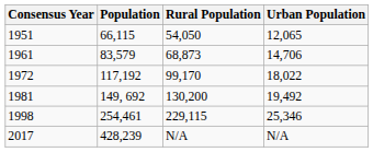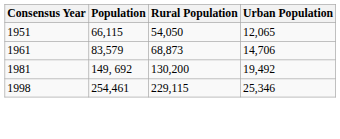 <table class="wikitable" style="margin:1em auto;">
 <tr>
 <th>Consensus Year</th>
 <th>Population</th>
 <th>Rural Population</th>
 <th>Urban Population</th>
 </tr>
 <tr>
 <td>1951</td>
 <td>66,115</td>
 <td>54,050</td>
 <td>12,065</td>
 </tr>
 <tr>
 <td>1961</td>
 <td>83,579</td>
 <td>68,873</td>
 <td>14,706</td>
 </tr>
 <tr>
-<td>1972</td>
-<td>117,192</td>
-<td>99,170</td>
-<td>18,022</td>
-</tr>
-<tr>
 <td>1981</td>
 <td>149, 692</td>
 <td>130,200</td>
 <td>19,492</td>
 </tr>
 <tr>
 <td>1998</td>
 <td>254,461</td>
 <td>229,115</td>
 <td>25,346</td>
 </tr>
-<tr>
-<td>2017</td>
-<td>428,239</td>
-<td>N/A</td>
-<td>N/A</td>
-</tr>
 </table>
